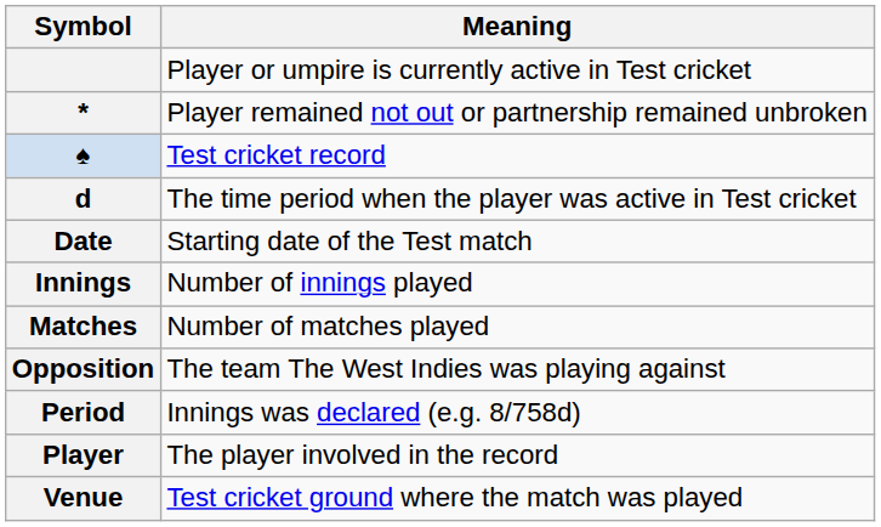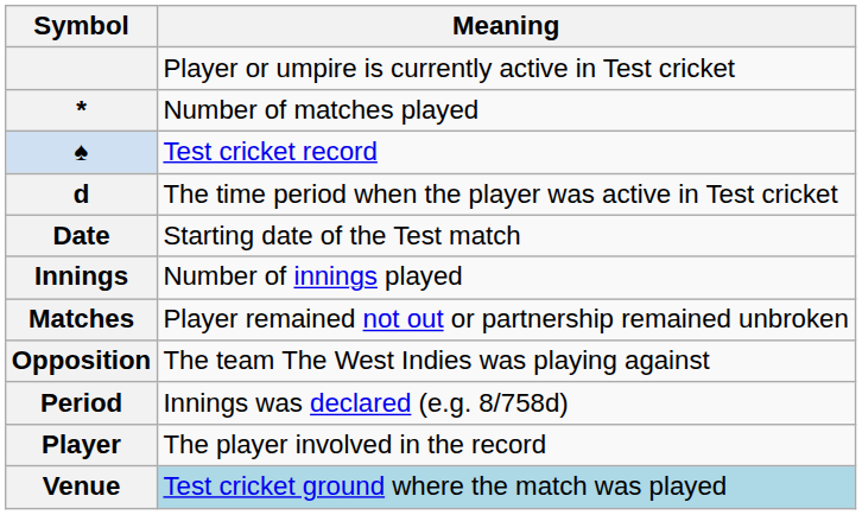 <table class="wikitable plainrowheaders">
 <tr>
 <th scope=col>Symbol</th>
 <th scope=col>Meaning</th>
 </tr>
 <tr>
 <th scope=row></th>
 <td>Player or umpire is currently active in Test cricket</td>
 </tr>
 <tr>
 <th scope=row>*</th>
-<td>Player remained <a href='#'>not out</a> or partnership remained unbroken</td>
+<td>Number of matches played</td>
 </tr>
 <tr>
 <th scope=row style=background:#cee0f2;>♠</th>
 <td><a href='#'>Test cricket record</a></td>
 </tr>
 <tr>
 <th scope=row>d</th>
 <td>The time period when the player was active in Test cricket</td>
 </tr>
 <tr>
 <th scope=row>Date</th>
 <td>Starting date of the Test match</td>
 </tr>
 <tr>
 <th scope=row>Innings</th>
 <td>Number of <a href='#'>innings</a> played</td>
 </tr>
 <tr>
 <th scope=row>Matches</th>
-<td>Number of matches played</td>
+<td>Player remained <a href='#'>not out</a> or partnership remained unbroken</td>
 </tr>
 <tr>
 <th scope=row>Opposition</th>
 <td>The team The West Indies was playing against</td>
 </tr>
 <tr>
 <th scope=row>Period</th>
 <td>Innings was <a href='#'>declared</a> (e.g. 8/758d)</td>
 </tr>
 <tr>
 <th scope=row>Player</th>
 <td>The player involved in the record</td>
 </tr>
 <tr>
 <th scope=row>Venue</th>
-<td><a href='#'>Test cricket ground</a> where the match was played</td>
+<td style="background: lightblue;"><a href='#'>Test cricket ground</a> where the match was played</td>
 </tr>
 </table>
